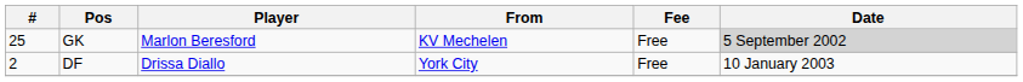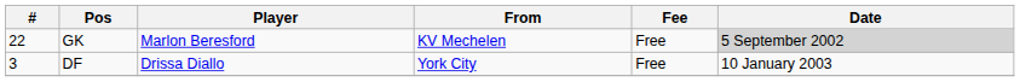 <table width=65% class="wikitable" style="text-align:center; font-size:95%; text-align:left">
 <tr>
 <th>#</th>
 <th>Pos</th>
 <th>Player</th>
 <th>From</th>
 <th>Fee</th>
 <th>Date</th>
 </tr>
 <tr --->
-<td>25</td>
+<td>22</td>
 <td>GK</td>
 <td> <a href='#'>Marlon Beresford</a></td>
 <td><a href='#'>KV Mechelen</a></td>
 <td>Free</td>
 <td style="background: lightgrey;">5 September 2002</td>
 </tr>
 <tr --->
-<td>2</td>
+<td>3</td>
 <td>DF</td>
 <td> <a href='#'>Drissa Diallo</a></td>
 <td><a href='#'>York City</a></td>
 <td>Free</td>
 <td>10 January 2003</td>
 </tr>
 <tr --->
 </tr>
 </table>
